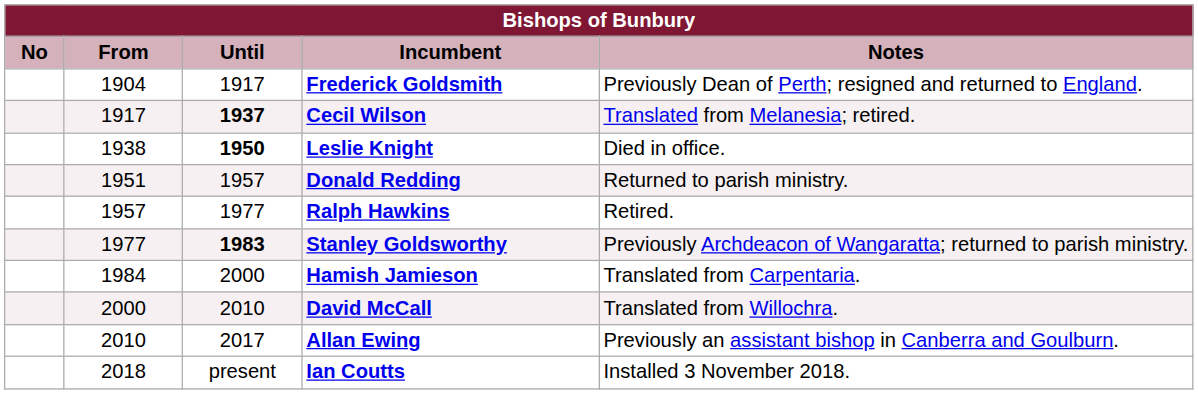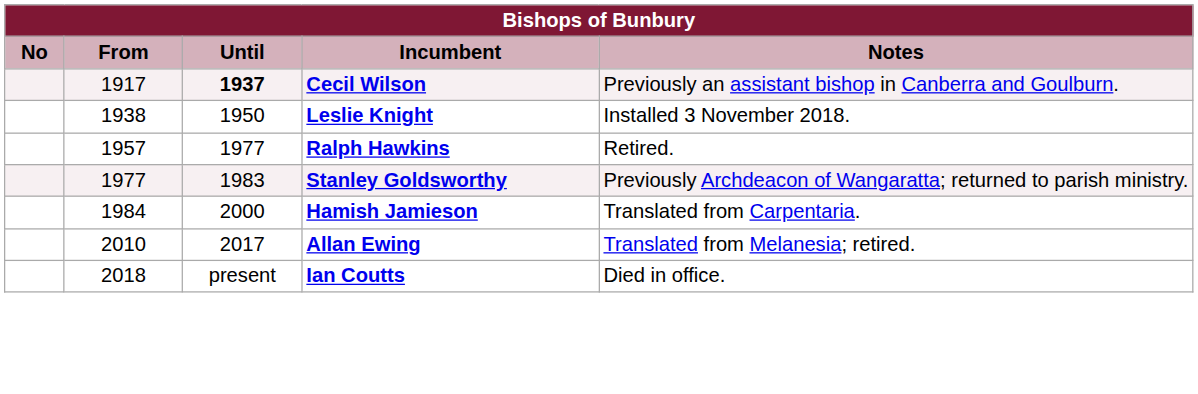 <table class="wikitable">
 <tr>
 <th colspan="5" style="background-color: #7F1734; color: white;">Bishops of Bunbury</th>
 </tr>
 <tr>
 <th style="background-color: #D4B1BB; width: 5%;">No</th>
 <th style="background-color: #D4B1BB; width: 10%;">From</th>
 <th style="background-color: #D4B1BB; width: 10%;">Until</th>
 <th style="background-color: #D4B1BB; width: 25%;">Incumbent</th>
 <th style="background-color: #D4B1BB; width: 50%;">Notes</th>
 </tr>
-<tr valign="top" style="background-color: white;">
-<td style="text-align: center;"></td>
-<td style="text-align: center;">1904</td>
-<td style="text-align: center;">1917</td>
-<td><strong><a href='#'>Frederick Goldsmith</a></strong></td>
-<td>Previously Dean of <a href='#'>Perth</a>; resigned and returned to <a href='#'>England</a>.</td>
-</tr>
 <tr valign="top" style="background-color: #F7F0F2;">
 <td style="text-align: center;"></td>
 <td style="text-align: center;">1917</td>
 <td style="text-align: center;"><strong>1937</strong></td>
 <td><strong><a href='#'>Cecil Wilson</a></strong></td>
-<td><a href='#'>Translated</a> from <a href='#'>Melanesia</a>; retired.</td>
+<td>Previously an <a href='#'>assistant bishop</a> in <a href='#'>Canberra and Goulburn</a>.</td>
 </tr>
 <tr valign="top" style="background-color: white;">
 <td style="text-align: center;"></td>
 <td style="text-align: center;">1938</td>
-<td style="text-align: center;"><strong>1950</strong></td>
+<td style="text-align: center;">1950</td>
 <td><strong><a href='#'>Leslie Knight</a></strong></td>
-<td>Died in office.</td>
-</tr>
-<tr valign="top" style="background-color: #F7F0F2;">
-<td style="text-align: center;"></td>
-<td style="text-align: center;">1951</td>
-<td style="text-align: center;">1957</td>
-<td><strong><a href='#'>Donald Redding</a></strong></td>
-<td>Returned to parish ministry.</td>
+<td>Installed 3 November 2018.</td>
 </tr>
 <tr valign="top" style="background-color: white;">
 <td style="text-align: center;"></td>
 <td style="text-align: center;">1957</td>
 <td style="text-align: center;">1977</td>
 <td><strong><a href='#'>Ralph Hawkins</a></strong></td>
 <td>Retired.</td>
 </tr>
 <tr valign="top" style="background-color: #F7F0F2;">
 <td style="text-align: center;"></td>
 <td style="text-align: center;">1977</td>
-<td style="text-align: center;"><strong>1983</strong></td>
+<td style="text-align: center;">1983</td>
 <td><strong><a href='#'>Stanley Goldsworthy</a></strong></td>
 <td>Previously <a href='#'>Archdeacon of Wangaratta</a>; returned to parish ministry.</td>
 </tr>
 <tr valign="top" style="background-color: white;">
 <td style="text-align: center;"></td>
 <td style="text-align: center;">1984</td>
 <td style="text-align: center;">2000</td>
 <td><strong><a href='#'>Hamish Jamieson</a></strong></td>
 <td>Translated from <a href='#'>Carpentaria</a>.</td>
 </tr>
-<tr valign="top" style="background-color: #F7F0F2;">
-<td style="text-align: center;"></td>
-<td style="text-align: center;">2000</td>
-<td style="text-align: center;">2010</td>
-<td><strong><a href='#'>David McCall</a></strong></td>
-<td>Translated from <a href='#'>Willochra</a>.</td>
-</tr>
 <tr valign="top" style="background-color: white;">
 <td style="text-align: center;"></td>
 <td style="text-align: center;">2010</td>
 <td style="text-align: center;">2017</td>
 <td><strong><a href='#'>Allan Ewing</a></strong></td>
-<td>Previously an <a href='#'>assistant bishop</a> in <a href='#'>Canberra and Goulburn</a>.</td>
+<td><a href='#'>Translated</a> from <a href='#'>Melanesia</a>; retired.</td>
 </tr>
 <tr valign="top" style="background-color: white;">
 <td style="text-align: center;"></td>
 <td style="text-align: center;">2018</td>
 <td style="text-align: center;">present</td>
 <td><strong><a href='#'>Ian Coutts</a></strong></td>
-<td>Installed 3 November 2018.</td>
+<td>Died in office.</td>
 </tr>
 </table>
